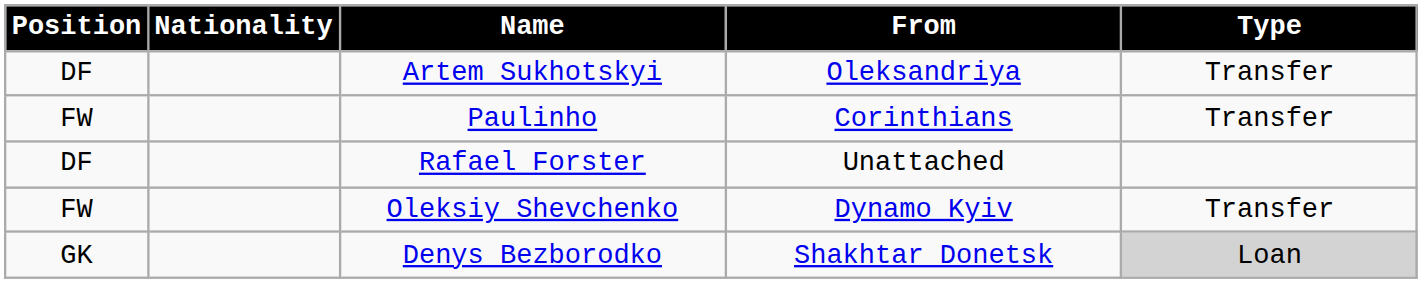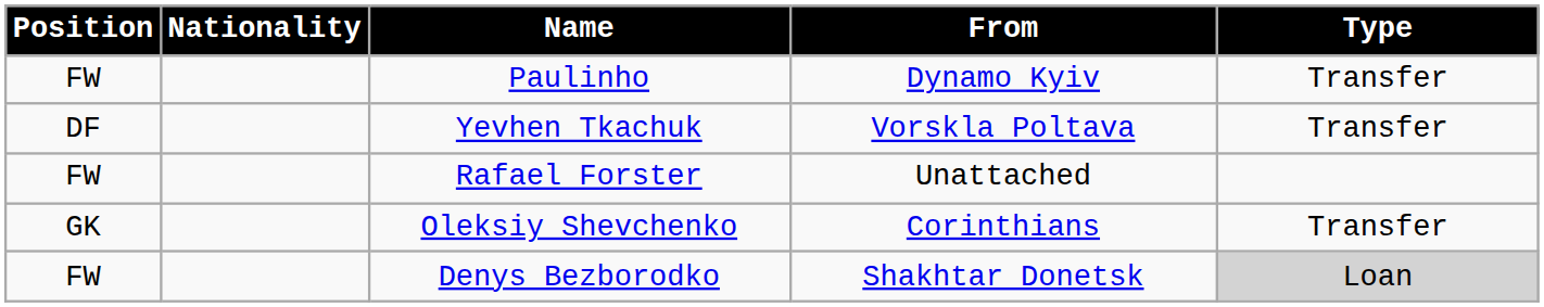 <table class="wikitable"  style="text-align:center; font-size:90%; ">
 <tr>
 <th style="background:black; color:white; width:50px;">Position</th>
 <th style="background:black; color:white; width:50px;">Nationality</th>
 <th style="background:black; color:white; width:200px;">Name</th>
 <th style="background:black; color:white; width:200px;">From</th>
 <th style="background:black; color:white; width:150px;">Type</th>
 </tr>
 <tr>
+<td>FW</td>
+<td></td>
+<td><a href='#'>Paulinho</a></td>
+<td> <a href='#'>Dynamo Kyiv</a></td>
+<td>Transfer</td>
+</tr>
+<tr>
 <td>DF</td>
 <td></td>
-<td><a href='#'>Artem Sukhotskyi</a></td>
-<td> <a href='#'>Oleksandriya</a></td>
+<td><a href='#'>Yevhen Tkachuk</a></td>
+<td> <a href='#'>Vorskla Poltava</a></td>
 <td>Transfer</td>
 </tr>
 <tr>
 <td>FW</td>
-<td></td>
-<td><a href='#'>Paulinho</a></td>
-<td> <a href='#'>Corinthians</a></td>
-<td>Transfer</td>
-</tr>
-<tr>
-<td>DF</td>
 <td></td>
 <td><a href='#'>Rafael Forster</a></td>
 <td>Unattached</td>
 <td></td>
 </tr>
 <tr>
-<td>FW</td>
+<td>GK</td>
 <td></td>
 <td><a href='#'>Oleksiy Shevchenko</a></td>
-<td> <a href='#'>Dynamo Kyiv</a></td>
+<td> <a href='#'>Corinthians</a></td>
 <td>Transfer</td>
 </tr>
 <tr>
-<td>GK</td>
+<td>FW</td>
 <td></td>
 <td><a href='#'>Denys Bezborodko</a></td>
 <td> <a href='#'>Shakhtar Donetsk</a></td>
 <td style="background: lightgrey;">Loan</td>
 </tr>
 </table>
